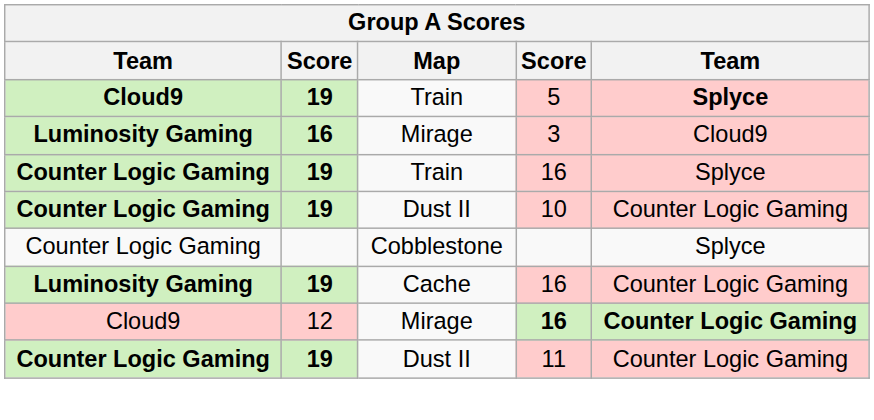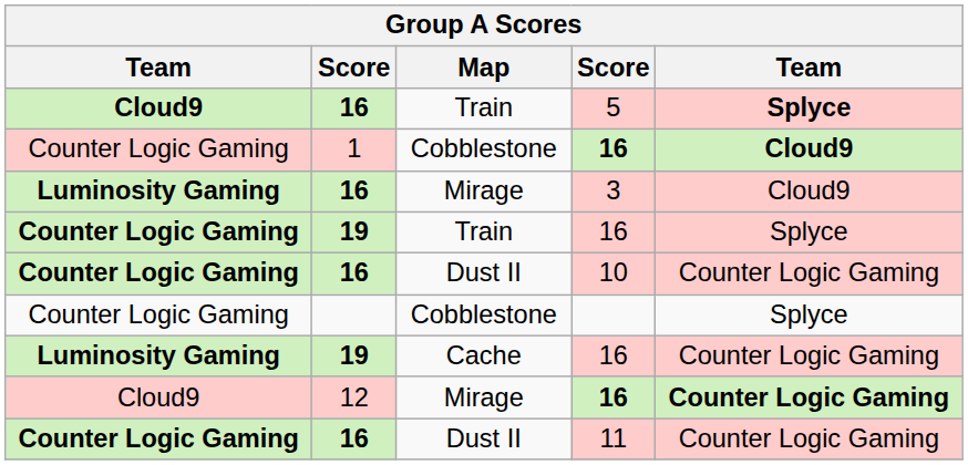 <table class="wikitable" style="text-align: center;">
 <tr>
 <th colspan=5>Group A Scores</th>
 </tr>
 <tr>
 <th width="181px">Team</th>
 <th width="20px">Score</th>
 <th width="100px">Map</th>
 <th width="20px">Score</th>
 <th width="181px">Team</th>
 </tr>
 <tr>
 <td style="background: #D0F0C0;"><strong>Cloud9</strong></td>
-<td style="background: #D0F0C0;"><strong>19</strong></td>
+<td style="background: #D0F0C0;"><strong>16</strong></td>
 <td>Train</td>
 <td style="background: #FFCCCC;">5</td>
 <td style="background: #FFCCCC;"><strong>Splyce</strong></td>
+</tr>
+<tr>
+<td style="background: #FFCCCC;">Counter Logic Gaming</td>
+<td style="background: #FFCCCC;">1</td>
+<td>Cobblestone</td>
+<td style="background: #D0F0C0;"><strong>16</strong></td>
+<td style="background: #D0F0C0;"><strong>Cloud9</strong></td>
 </tr>
 <tr>
 <td style="background: #D0F0C0;"><strong>Luminosity Gaming</strong></td>
 <td style="background: #D0F0C0;"><strong>16</strong></td>
 <td>Mirage</td>
 <td style="background: #FFCCCC;">3</td>
 <td style="background: #FFCCCC;">Cloud9</td>
 </tr>
 <tr>
 <td style="background: #D0F0C0;"><strong>Counter Logic Gaming</strong></td>
 <td style="background: #D0F0C0;"><strong>19</strong></td>
 <td>Train</td>
 <td style="background: #FFCCCC;">16</td>
 <td style="background: #FFCCCC;">Splyce</td>
 </tr>
 <tr>
 <td style="background: #D0F0C0;"><strong>Counter Logic Gaming</strong></td>
-<td style="background: #D0F0C0;"><strong>19</strong></td>
+<td style="background: #D0F0C0;"><strong>16</strong></td>
 <td>Dust II</td>
 <td style="background: #FFCCCC;">10</td>
 <td style="background: #FFCCCC;">Counter Logic Gaming</td>
 </tr>
 <tr>
 <td>Counter Logic Gaming</td>
 <td></td>
 <td>Cobblestone</td>
 <td></td>
 <td>Splyce</td>
 </tr>
 <tr>
 <td style="background: #D0F0C0;"><strong>Luminosity Gaming</strong></td>
 <td style="background: #D0F0C0;"><strong>19</strong></td>
 <td>Cache</td>
 <td style="background: #FFCCCC;">16</td>
 <td style="background: #FFCCCC;">Counter Logic Gaming</td>
 </tr>
 <tr>
 <td style="background: #FFCCCC;">Cloud9</td>
 <td style="background: #FFCCCC;">12</td>
 <td>Mirage</td>
 <td style="background: #D0F0C0;"><strong>16</strong></td>
 <td style="background: #D0F0C0;"><strong>Counter Logic Gaming</strong></td>
 </tr>
 <tr>
 <td style="background: #D0F0C0;"><strong>Counter Logic Gaming</strong></td>
-<td style="background: #D0F0C0;"><strong>19</strong></td>
+<td style="background: #D0F0C0;"><strong>16</strong></td>
 <td>Dust II</td>
 <td style="background: #FFCCCC;">11</td>
 <td style="background: #FFCCCC;">Counter Logic Gaming</td>
 </tr>
 </table>
